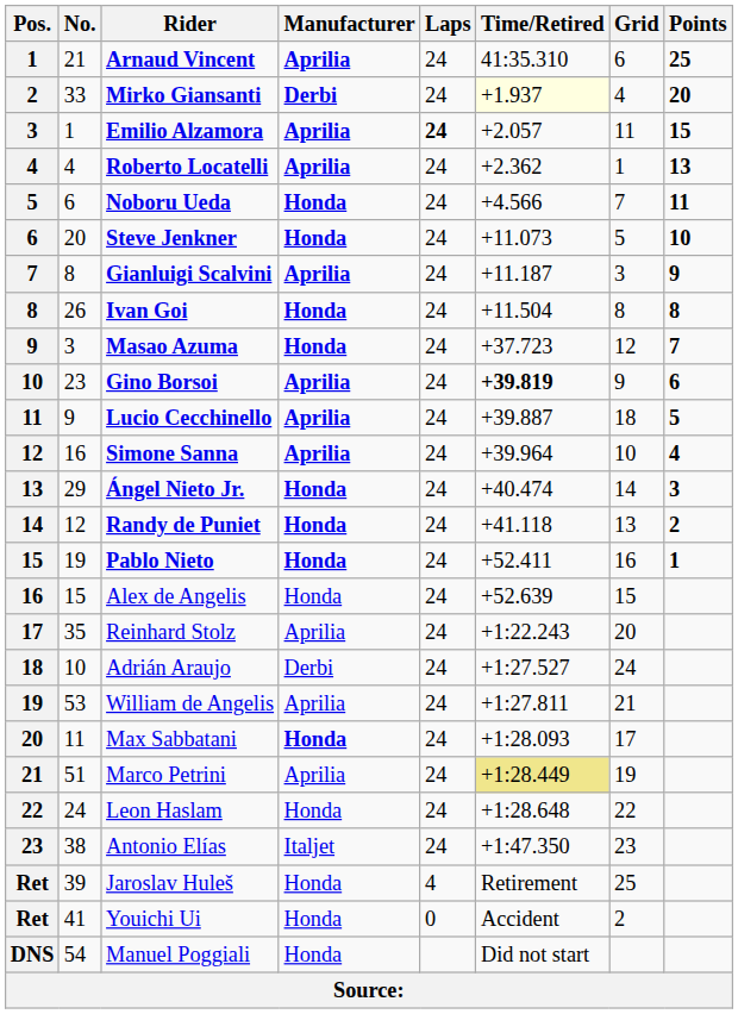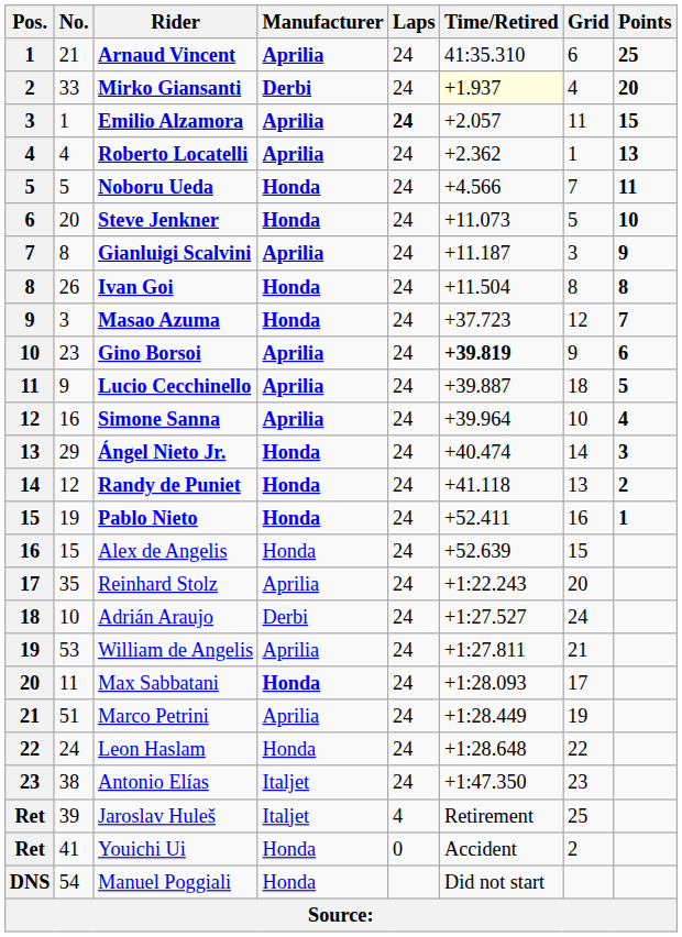 <table class="wikitable" style="font-size: 95%;">
 <tr>
 <th>Pos.</th>
 <th>No.</th>
 <th>Rider</th>
 <th>Manufacturer</th>
 <th>Laps</th>
 <th>Time/Retired</th>
 <th>Grid</th>
 <th>Points</th>
 </tr>
 <tr>
 <th>1</th>
 <td>21</td>
 <td> <strong><a href='#'>Arnaud Vincent</a></strong></td>
 <td><strong><a href='#'>Aprilia</a></strong></td>
 <td>24</td>
 <td>41:35.310</td>
 <td>6</td>
 <td><strong>25</strong></td>
 </tr>
 <tr>
 <th>2</th>
 <td>33</td>
 <td> <strong><a href='#'>Mirko Giansanti</a></strong></td>
 <td><strong><a href='#'>Derbi</a></strong></td>
 <td>24</td>
 <td style="background: lightyellow;">+1.937</td>
 <td>4</td>
 <td><strong>20</strong></td>
 </tr>
 <tr>
 <th>3</th>
 <td>1</td>
 <td> <strong><a href='#'>Emilio Alzamora</a></strong></td>
 <td><strong><a href='#'>Aprilia</a></strong></td>
 <td><strong>24</strong></td>
 <td>+2.057</td>
 <td>11</td>
 <td><strong>15</strong></td>
 </tr>
 <tr>
 <th>4</th>
 <td>4</td>
 <td> <strong><a href='#'>Roberto Locatelli</a></strong></td>
 <td><strong><a href='#'>Aprilia</a></strong></td>
 <td>24</td>
 <td>+2.362</td>
 <td>1</td>
 <td><strong>13</strong></td>
 </tr>
 <tr>
 <th>5</th>
-<td>6</td>
+<td>5</td>
 <td> <strong><a href='#'>Noboru Ueda</a></strong></td>
 <td><strong><a href='#'>Honda</a></strong></td>
 <td>24</td>
 <td>+4.566</td>
 <td>7</td>
 <td><strong>11</strong></td>
 </tr>
 <tr>
 <th>6</th>
 <td>20</td>
 <td> <strong><a href='#'>Steve Jenkner</a></strong></td>
 <td><strong><a href='#'>Honda</a></strong></td>
 <td>24</td>
 <td>+11.073</td>
 <td>5</td>
 <td><strong>10</strong></td>
 </tr>
 <tr>
 <th>7</th>
 <td>8</td>
 <td> <strong><a href='#'>Gianluigi Scalvini</a></strong></td>
 <td><strong><a href='#'>Aprilia</a></strong></td>
 <td>24</td>
 <td>+11.187</td>
 <td>3</td>
 <td><strong>9</strong></td>
 </tr>
 <tr>
 <th>8</th>
 <td>26</td>
 <td> <strong><a href='#'>Ivan Goi</a></strong></td>
 <td><strong><a href='#'>Honda</a></strong></td>
 <td>24</td>
 <td>+11.504</td>
 <td>8</td>
 <td><strong>8</strong></td>
 </tr>
 <tr>
 <th>9</th>
 <td>3</td>
 <td> <strong><a href='#'>Masao Azuma</a></strong></td>
 <td><strong><a href='#'>Honda</a></strong></td>
 <td>24</td>
 <td>+37.723</td>
 <td>12</td>
 <td><strong>7</strong></td>
 </tr>
 <tr>
 <th>10</th>
 <td>23</td>
 <td> <strong><a href='#'>Gino Borsoi</a></strong></td>
 <td><strong><a href='#'>Aprilia</a></strong></td>
 <td>24</td>
 <td><strong>+39.819</strong></td>
 <td>9</td>
 <td><strong>6</strong></td>
 </tr>
 <tr>
 <th>11</th>
 <td>9</td>
 <td> <strong><a href='#'>Lucio Cecchinello</a></strong></td>
 <td><strong><a href='#'>Aprilia</a></strong></td>
 <td>24</td>
 <td>+39.887</td>
 <td>18</td>
 <td><strong>5</strong></td>
 </tr>
 <tr>
 <th>12</th>
 <td>16</td>
 <td> <strong><a href='#'>Simone Sanna</a></strong></td>
 <td><strong><a href='#'>Aprilia</a></strong></td>
 <td>24</td>
 <td>+39.964</td>
 <td>10</td>
 <td><strong>4</strong></td>
 </tr>
 <tr>
 <th>13</th>
 <td>29</td>
 <td> <strong><a href='#'>Ángel Nieto Jr.</a></strong></td>
 <td><strong><a href='#'>Honda</a></strong></td>
 <td>24</td>
 <td>+40.474</td>
 <td>14</td>
 <td><strong>3</strong></td>
 </tr>
 <tr>
 <th>14</th>
 <td>12</td>
 <td> <strong><a href='#'>Randy de Puniet</a></strong></td>
 <td><strong><a href='#'>Honda</a></strong></td>
 <td>24</td>
 <td>+41.118</td>
 <td>13</td>
 <td><strong>2</strong></td>
 </tr>
 <tr>
 <th>15</th>
 <td>19</td>
 <td> <strong><a href='#'>Pablo Nieto</a></strong></td>
 <td><strong><a href='#'>Honda</a></strong></td>
 <td>24</td>
 <td>+52.411</td>
 <td>16</td>
 <td><strong>1</strong></td>
 </tr>
 <tr>
 <th>16</th>
 <td>15</td>
 <td> <a href='#'>Alex de Angelis</a></td>
 <td><a href='#'>Honda</a></td>
 <td>24</td>
 <td>+52.639</td>
 <td>15</td>
 <td></td>
 </tr>
 <tr>
 <th>17</th>
 <td>35</td>
 <td> <a href='#'>Reinhard Stolz</a></td>
 <td><a href='#'>Aprilia</a></td>
 <td>24</td>
 <td>+1:22.243</td>
 <td>20</td>
 <td></td>
 </tr>
 <tr>
 <th>18</th>
 <td>10</td>
 <td> <a href='#'>Adrián Araujo</a></td>
 <td><a href='#'>Derbi</a></td>
 <td>24</td>
 <td>+1:27.527</td>
 <td>24</td>
 <td></td>
 </tr>
 <tr>
 <th>19</th>
 <td>53</td>
 <td> <a href='#'>William de Angelis</a></td>
 <td><a href='#'>Aprilia</a></td>
 <td>24</td>
 <td>+1:27.811</td>
 <td>21</td>
 <td></td>
 </tr>
 <tr>
 <th>20</th>
 <td>11</td>
 <td> <a href='#'>Max Sabbatani</a></td>
 <td><strong><a href='#'>Honda</a></strong></td>
 <td>24</td>
 <td>+1:28.093</td>
 <td>17</td>
 <td></td>
 </tr>
 <tr>
 <th>21</th>
 <td>51</td>
 <td> <a href='#'>Marco Petrini</a></td>
 <td><a href='#'>Aprilia</a></td>
 <td>24</td>
-<td style="background: khaki;">+1:28.449</td>
+<td>+1:28.449</td>
 <td>19</td>
 <td></td>
 </tr>
 <tr>
 <th>22</th>
 <td>24</td>
 <td> <a href='#'>Leon Haslam</a></td>
 <td><a href='#'>Honda</a></td>
 <td>24</td>
 <td>+1:28.648</td>
 <td>22</td>
 <td></td>
 </tr>
 <tr>
 <th>23</th>
 <td>38</td>
 <td> <a href='#'>Antonio Elías</a></td>
 <td><a href='#'>Italjet</a></td>
 <td>24</td>
 <td>+1:47.350</td>
 <td>23</td>
 <td></td>
 </tr>
 <tr>
 <th>Ret</th>
 <td>39</td>
 <td> <a href='#'>Jaroslav Huleš</a></td>
-<td><a href='#'>Honda</a></td>
+<td><a href='#'>Italjet</a></td>
 <td>4</td>
 <td>Retirement</td>
 <td>25</td>
 <td></td>
 </tr>
 <tr>
 <th>Ret</th>
 <td>41</td>
 <td> <a href='#'>Youichi Ui</a></td>
 <td><a href='#'>Honda</a></td>
 <td>0</td>
 <td>Accident</td>
 <td>2</td>
 <td></td>
 </tr>
 <tr>
 <th>DNS</th>
 <td>54</td>
 <td> <a href='#'>Manuel Poggiali</a></td>
 <td><a href='#'>Honda</a></td>
 <td></td>
 <td>Did not start</td>
 <td></td>
 <td></td>
 </tr>
 <tr>
 <th colspan=8>Source: </th>
 </tr>
 </table>
